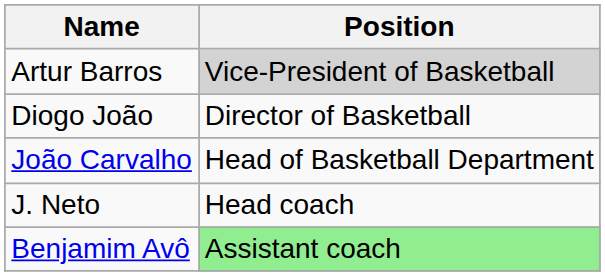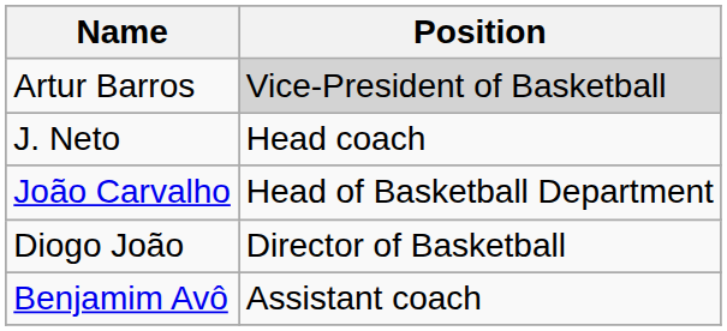 <table class="wikitable">
 <tr>
 <th>Name</th>
 <th>Position</th>
 </tr>
 <tr>
 <td align=left> Artur Barros</td>
 <td style="background: lightgrey;">Vice-President of Basketball</td>
 </tr>
 <tr>
-<td align=left> Diogo João</td>
-<td>Director of Basketball</td>
+<td align=left> J. Neto</td>
+<td>Head coach</td>
 </tr>
 <tr>
 <td align=left> <a href='#'>João Carvalho</a></td>
 <td>Head of Basketball Department</td>
 </tr>
 <tr>
-<td align=left> J. Neto</td>
-<td>Head coach</td>
+<td align=left> Diogo João</td>
+<td>Director of Basketball</td>
 </tr>
 <tr>
 <td align=left> <a href='#'>Benjamim Avô</a></td>
-<td style="background: lightgreen;">Assistant coach</td>
+<td>Assistant coach</td>
 </tr>
 </table>
